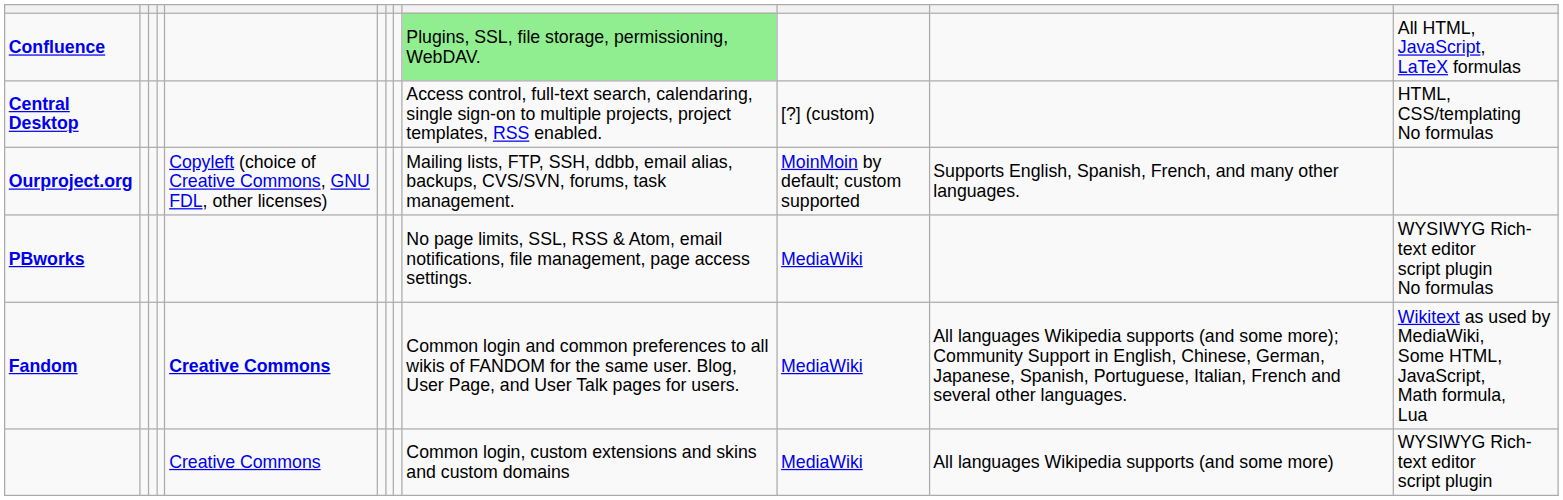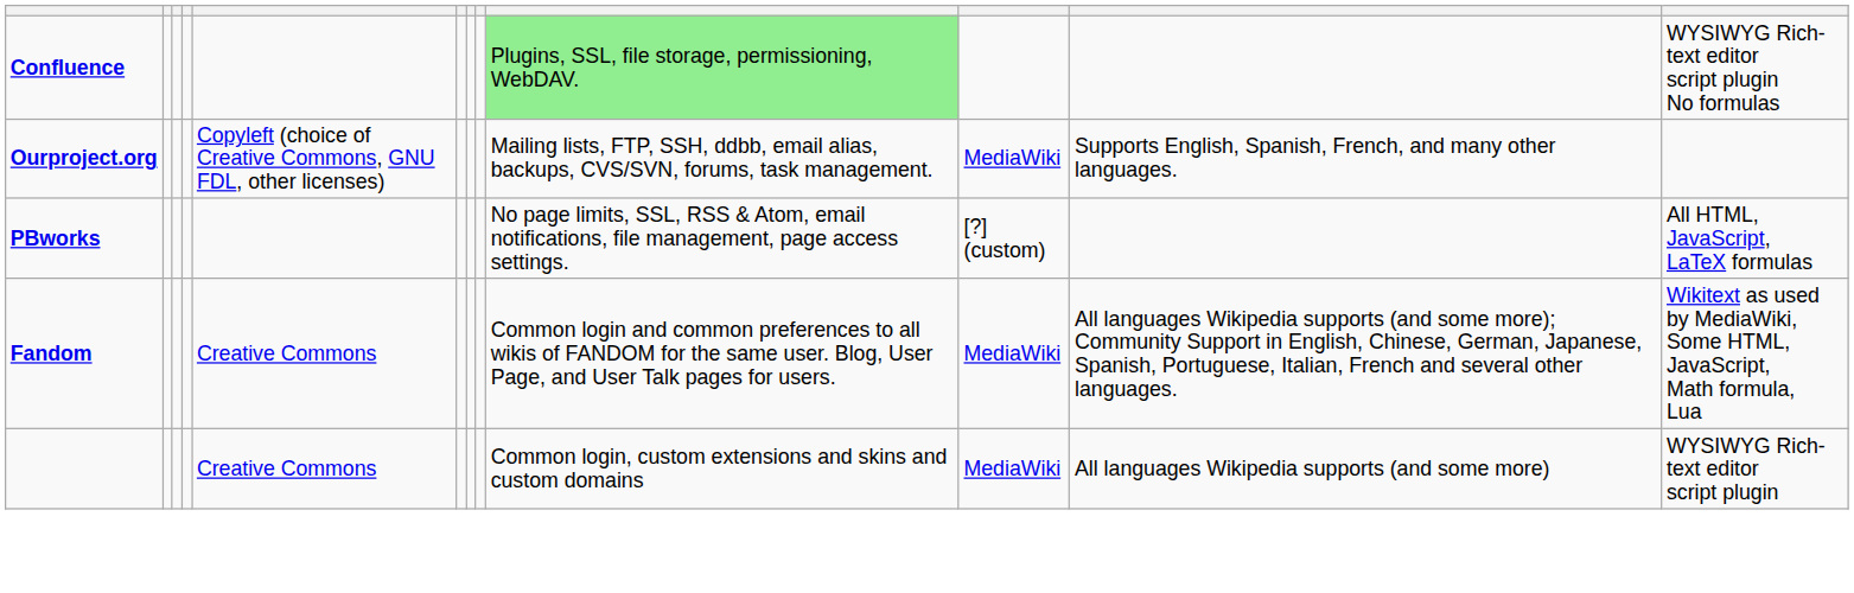 <table class="wikitable sortable mw-datatable sticky-header" style="font-size:90%;" width=100%>
 <tr style=vertical-align:bottom;>
 <th></th>
 <th></th>
 <th></th>
 <th></th>
 <th></th>
 <th></th>
 <th></th>
 <th></th>
 <th></th>
 <th></th>
 <th></th>
 <th></th>
 </tr>
 <tr>
 <td><strong><a href='#'>Confluence</a></strong></td>
 <td></td>
 <td></td>
 <td></td>
 <td></td>
 <td></td>
 <td></td>
 <td></td>
 <td style="background: lightgreen;">Plugins, SSL, file storage, permissioning, WebDAV.</td>
 <td></td>
 <td></td>
-<td>All HTML,<br><a href='#'>JavaScript</a>,<br><a href='#'>LaTeX</a> formulas</td>
-</tr>
-<tr>
-<td><strong><a href='#'>Central Desktop</a></strong></td>
-<td></td>
-<td></td>
-<td></td>
-<td></td>
-<td></td>
-<td></td>
-<td></td>
-<td>Access control, full-text search, calendaring, single sign-on to multiple projects, project templates, <a href='#'>RSS</a> enabled.</td>
-<td>[?] (custom)</td>
-<td></td>
-<td>HTML,<br>CSS/templating<br>No formulas</td>
+<td>WYSIWYG Rich-text editor<br>script plugin<br>No formulas</td>
 </tr>
 <tr>
 <td><strong><a href='#'>Ourproject.org</a></strong></td>
 <td></td>
 <td></td>
 <td></td>
 <td><a href='#'>Copyleft</a> (choice of <a href='#'>Creative Commons</a>, <a href='#'>GNU FDL</a>, other licenses)</td>
 <td></td>
 <td></td>
 <td></td>
 <td>Mailing lists, FTP, SSH,  ddbb, email alias, backups, CVS/SVN, forums, task management.</td>
-<td><a href='#'>MoinMoin</a> by default; custom supported</td>
+<td><a href='#'>MediaWiki</a></td>
 <td>Supports English, Spanish, French, and many other languages.</td>
 <td></td>
 </tr>
 <tr>
 <td><strong><a href='#'>PBworks</a></strong></td>
 <td></td>
 <td></td>
 <td></td>
 <td></td>
 <td></td>
 <td></td>
 <td></td>
 <td>No page limits, SSL, RSS & Atom, email notifications, file management, page access settings.</td>
-<td><a href='#'>MediaWiki</a></td>
+<td>[?] (custom)</td>
 <td></td>
-<td>WYSIWYG Rich-text editor<br>script plugin<br>No formulas</td>
+<td>All HTML,<br><a href='#'>JavaScript</a>,<br><a href='#'>LaTeX</a> formulas</td>
 </tr>
 <tr>
 <td><strong><a href='#'>Fandom</a></strong></td>
 <td></td>
 <td></td>
 <td></td>
-<td><strong><a href='#'>Creative Commons</a></strong></td>
+<td><a href='#'>Creative Commons</a></td>
 <td></td>
 <td></td>
 <td></td>
 <td>Common login and common preferences to all wikis of FANDOM for the same user. Blog, User Page, and User Talk pages for users.</td>
 <td><a href='#'>MediaWiki</a></td>
 <td>All languages Wikipedia supports (and some more); Community Support in English, Chinese, German, Japanese, Spanish, Portuguese, Italian, French and several other languages.</td>
 <td><a href='#'>Wikitext</a> as used by MediaWiki,<br>Some HTML, JavaScript,<br>Math formula,<br>Lua</td>
 </tr>
 <tr>
 <td></td>
 <td></td>
 <td></td>
 <td></td>
 <td><a href='#'>Creative Commons</a></td>
 <td></td>
 <td></td>
 <td></td>
 <td>Common login, custom extensions and skins and custom domains</td>
 <td><a href='#'>MediaWiki</a></td>
 <td>All languages Wikipedia supports (and some more)</td>
 <td>WYSIWYG Rich-text editor<br>script plugin</td>
 </tr>
 </table>
